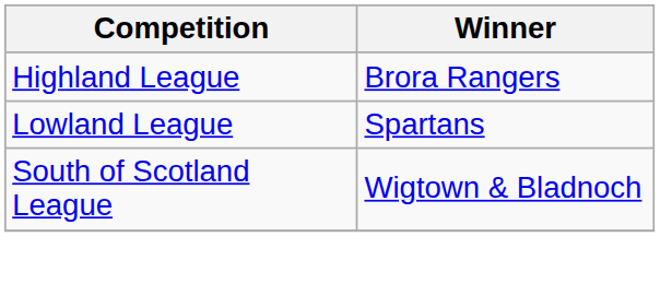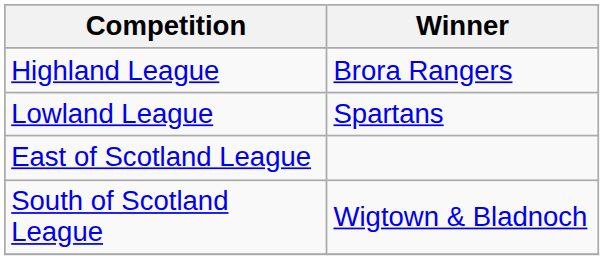 <table class="wikitable">
 <tr>
 <th width=180>Competition</th>
 <th width=150>Winner</th>
 </tr>
 <tr>
 <td><a href='#'>Highland League</a></td>
 <td><a href='#'>Brora Rangers</a></td>
 </tr>
 <tr>
 <td><a href='#'>Lowland League</a></td>
 <td><a href='#'>Spartans</a></td>
 </tr>
 <tr>
+<td><a href='#'>East of Scotland League</a></td>
+<td></td>
+</tr>
+<tr>
 <td><a href='#'>South of Scotland League</a></td>
 <td><a href='#'>Wigtown & Bladnoch</a></td>
 </tr>
 <tr>
 </tr>
 </table>
